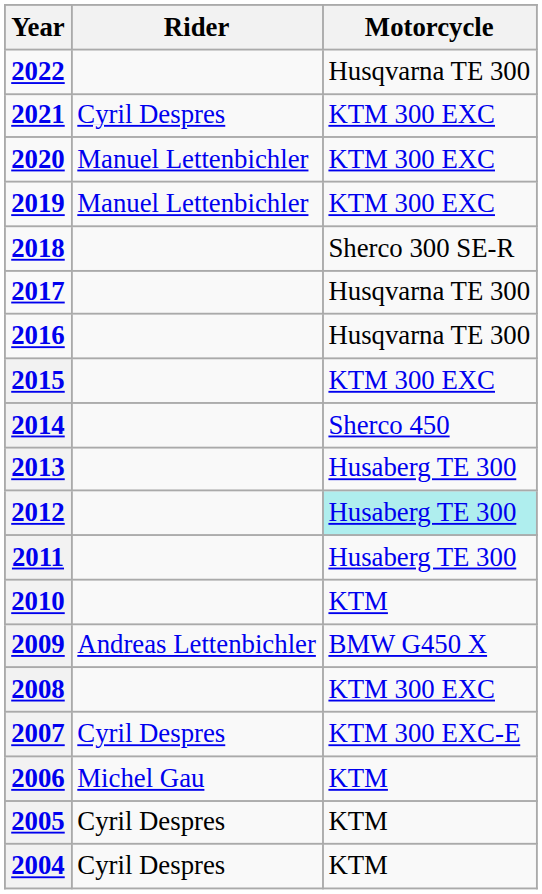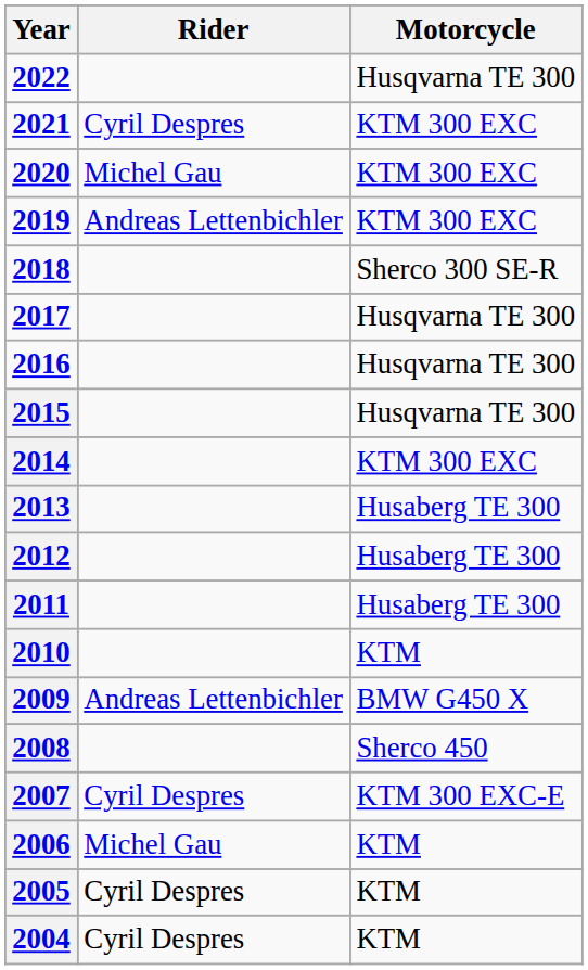 <table class="wikitable" style="font-size:90%;">
 <tr>
 <th rowspan=1>Year</th>
 <th rowspan=1>Rider</th>
 <th rowspan=1>Motorcycle</th>
 </tr>
 <tr>
 <td><a href='#'><strong>2022</strong></a></td>
 <td></td>
 <td>Husqvarna TE 300</td>
 </tr>
 <tr>
 <td><a href='#'><strong>2021</strong></a></td>
 <td> <a href='#'>Cyril Despres</a></td>
 <td><a href='#'>KTM 300 EXC</a></td>
 </tr>
 <tr>
 <td><a href='#'><strong>2020</strong></a></td>
-<td> <a href='#'>Manuel Lettenbichler</a></td>
+<td> <a href='#'>Michel Gau</a></td>
 <td><a href='#'>KTM 300 EXC</a></td>
 </tr>
 <tr>
 <td><a href='#'><strong>2019</strong></a></td>
-<td> <a href='#'>Manuel Lettenbichler</a></td>
+<td> <a href='#'>Andreas Lettenbichler</a></td>
 <td><a href='#'>KTM 300 EXC</a></td>
 </tr>
 <tr>
 <td><a href='#'><strong>2018</strong></a></td>
 <td></td>
 <td>Sherco 300 SE-R</td>
 </tr>
 <tr>
 <td><a href='#'><strong>2017</strong></a></td>
 <td></td>
 <td>Husqvarna TE 300</td>
 </tr>
 <tr>
 <td><a href='#'><strong>2016</strong></a></td>
 <td></td>
 <td>Husqvarna TE 300</td>
 </tr>
 <tr>
 <th><a href='#'>2015</a></th>
 <td></td>
-<td><a href='#'>KTM 300 EXC</a></td>
+<td>Husqvarna TE 300</td>
 </tr>
 <tr>
 <th><a href='#'>2014</a></th>
 <td></td>
-<td><a href='#'>Sherco 450</a></td>
+<td><a href='#'>KTM 300 EXC</a></td>
 </tr>
 <tr>
 <th><a href='#'>2013</a></th>
 <td></td>
 <td><a href='#'>Husaberg TE 300</a></td>
 </tr>
 <tr>
 <th><a href='#'>2012</a></th>
 <td></td>
-<td style="background: paleturquoise;"><a href='#'>Husaberg TE 300</a></td>
+<td><a href='#'>Husaberg TE 300</a></td>
 </tr>
 <tr>
 <th><a href='#'>2011</a></th>
 <td></td>
 <td><a href='#'>Husaberg TE 300</a></td>
 </tr>
 <tr>
 <th><a href='#'>2010</a></th>
 <td></td>
 <td><a href='#'>KTM</a></td>
 </tr>
 <tr>
 <th><a href='#'>2009</a></th>
 <td> <a href='#'>Andreas Lettenbichler</a></td>
 <td><a href='#'>BMW G450 X</a></td>
 </tr>
 <tr>
 <th><a href='#'>2008</a></th>
 <td></td>
-<td><a href='#'>KTM 300 EXC</a></td>
+<td><a href='#'>Sherco 450</a></td>
 </tr>
 <tr>
 <th><a href='#'>2007</a></th>
 <td> <a href='#'>Cyril Despres</a></td>
 <td><a href='#'>KTM 300 EXC-E</a></td>
 </tr>
 <tr>
 <th><a href='#'>2006</a></th>
 <td> <a href='#'>Michel Gau</a></td>
 <td><a href='#'>KTM</a></td>
 </tr>
 <tr>
 <th><a href='#'>2005</a></th>
 <td> Cyril Despres</td>
 <td>KTM</td>
 </tr>
 <tr>
 <th><a href='#'>2004</a></th>
 <td> Cyril Despres</td>
 <td>KTM</td>
 </tr>
 </table>
